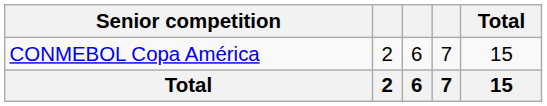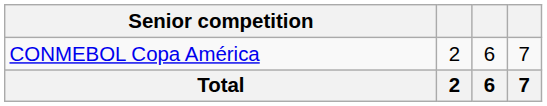 <table class="wikitable" width=30% style="font-size:90%; text-align:center;">
 <tr>
 <th>Senior competition</th>
 <th></th>
 <th></th>
 <th></th>
-<th>Total</th>
 </tr>
 <tr>
 <td align="left"><a href='#'>CONMEBOL Copa América</a></td>
 <td>2</td>
 <td>6</td>
 <td>7</td>
-<td>15</td>
 </tr>
 <tr>
 <th>Total</th>
 <th>2</th>
 <th>6</th>
 <th>7</th>
-<th>15</th>
 </tr>
 </table>
